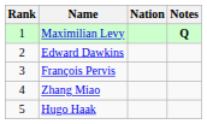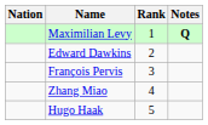 <table class="wikitable sortable" style="text-align:center">
 <tr>
+<th>Nation</th>
+<th>Name</th>
 <th>Rank</th>
-<th>Name</th>
-<th>Nation</th>
 <th>Notes</th>
 </tr>
 <tr bgcolor=ccffcc>
+<td align=left></td>
+<td align=left><a href='#'>Maximilian Levy</a></td>
 <td>1</td>
-<td align=left><a href='#'>Maximilian Levy</a></td>
-<td align=left></td>
 <td><strong>Q</strong></td>
 </tr>
 <tr>
+<td align=left></td>
+<td align=left><a href='#'>Edward Dawkins</a></td>
 <td>2</td>
-<td align=left><a href='#'>Edward Dawkins</a></td>
-<td align=left></td>
 <td></td>
 </tr>
 <tr>
+<td align=left></td>
+<td align=left><a href='#'>François Pervis</a></td>
 <td>3</td>
-<td align=left><a href='#'>François Pervis</a></td>
-<td align=left></td>
 <td></td>
 </tr>
 <tr>
+<td align=left></td>
+<td align=left><a href='#'>Zhang Miao</a></td>
 <td>4</td>
-<td align=left><a href='#'>Zhang Miao</a></td>
-<td align=left></td>
 <td></td>
 </tr>
 <tr>
+<td align=left></td>
+<td align=left><a href='#'>Hugo Haak</a></td>
 <td>5</td>
-<td align=left><a href='#'>Hugo Haak</a></td>
-<td align=left></td>
 <td></td>
 </tr>
 </table>
